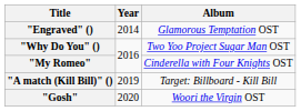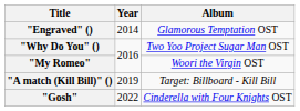 <table class="wikitable plainrowheaders" style="text-align:center">
 <tr>
 <th scope="col">Title</th>
 <th scope="col">Year</th>
 <th scope="col">Album</th>
 </tr>
 <tr>
 <th scope="row">"Engraved" ()</th>
 <td>2014</td>
 <td><em><a href='#'>Glamorous Temptation</a></em> OST</td>
 </tr>
 <tr>
 <th scope="row">"Why Do You" () </th>
 <td rowspan="2">2016</td>
 <td><em><a href='#'>Two Yoo Project Sugar Man</a></em> OST</td>
 </tr>
 <tr>
 <th scope="row">"My Romeo"</th>
-<td><em><a href='#'>Cinderella with Four Knights</a></em> OST</td>
+<td><em><a href='#'>Woori the Virgin</a></em> OST</td>
 </tr>
 <tr>
 <th scope="row">"A match (Kill Bill)" () </th>
 <td>2019</td>
 <td><em>Target: Billboard - Kill Bill</em></td>
 </tr>
 <tr>
 <th scope="row">"Gosh"</th>
-<td>2020</td>
-<td><em><a href='#'>Woori the Virgin</a></em> OST</td>
+<td>2022</td>
+<td><em><a href='#'>Cinderella with Four Knights</a></em> OST</td>
 </tr>
 </table>
